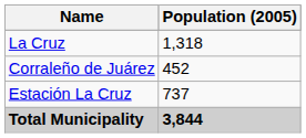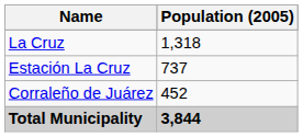 <table class="wikitable">
 <tr style="background:#000000; color:black;">
 <th><strong>Name</strong></th>
 <th><strong>Population (2005)</strong></th>
 </tr>
 <tr>
 <td><a href='#'>La Cruz</a></td>
 <td>1,318</td>
 </tr>
 <tr>
+<td><a href='#'>Estación La Cruz</a></td>
+<td>737</td>
+</tr>
+<tr>
 <td><a href='#'>Corraleño de Juárez</a></td>
 <td>452</td>
-</tr>
-<tr>
-<td><a href='#'>Estación La Cruz</a></td>
-<td>737</td>
 </tr>
 <tr style="background:#CFCFCF;">
 <td><strong>Total Municipality</strong></td>
 <td><strong>3,844</strong></td>
 </tr>
 </table>
